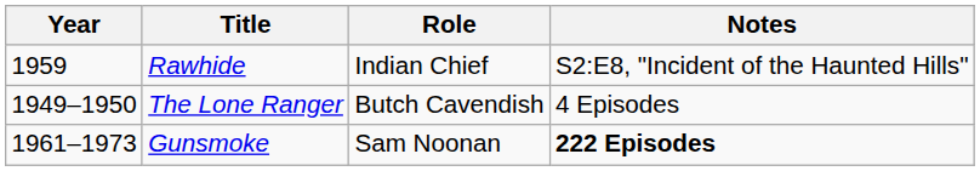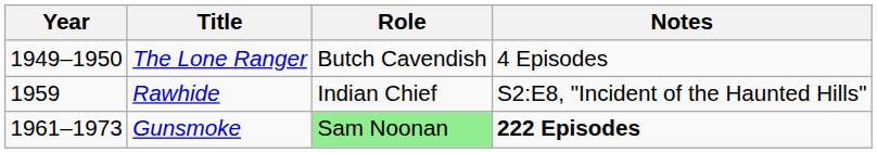 <table class="wikitable">
 <tr>
 <th>Year</th>
 <th>Title</th>
 <th>Role</th>
 <th>Notes</th>
 </tr>
 <tr>
+<td>1949–1950</td>
+<td><em><a href='#'>The Lone Ranger</a></em></td>
+<td>Butch Cavendish</td>
+<td>4 Episodes</td>
+</tr>
+<tr>
 <td>1959</td>
 <td><em><a href='#'>Rawhide</a></em></td>
 <td>Indian Chief</td>
 <td>S2:E8, "Incident of the Haunted Hills"</td>
 </tr>
 <tr>
-<td>1949–1950</td>
-<td><em><a href='#'>The Lone Ranger</a></em></td>
-<td>Butch Cavendish</td>
-<td>4 Episodes</td>
-</tr>
-<tr>
 <td>1961–1973</td>
 <td><em><a href='#'>Gunsmoke</a></em></td>
-<td>Sam Noonan</td>
+<td style="background: lightgreen;">Sam Noonan</td>
 <td><strong>222 Episodes</strong></td>
 </tr>
 </table>
